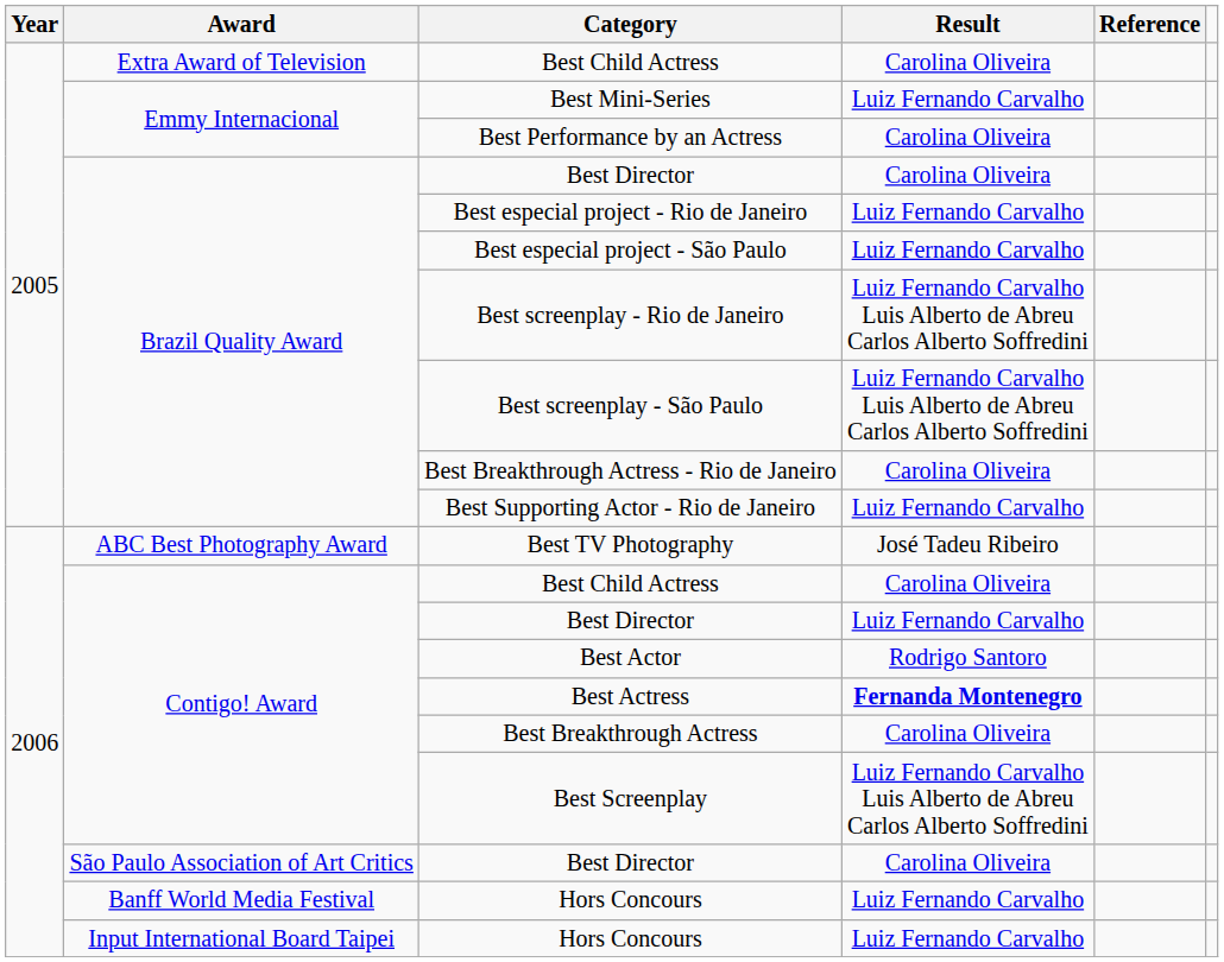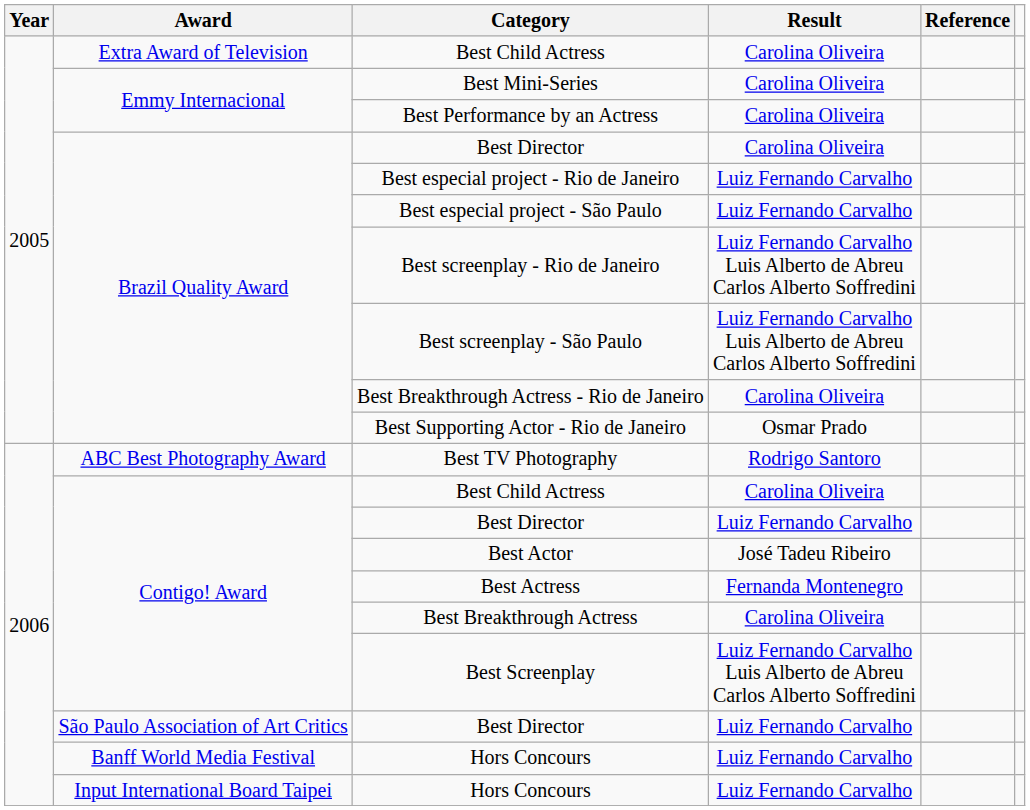 <table class="wikitable" style="text-align:center;">
 <tr>
 <th>Year</th>
 <th>Award</th>
 <th>Category</th>
 <th>Result</th>
 <th>Reference</th>
 </tr>
 <tr>
 <td rowspan=10>2005</td>
 <td><a href='#'>Extra Award of Television</a></td>
 <td>Best Child Actress</td>
 <td><a href='#'>Carolina Oliveira</a></td>
 <td></td>
 <td></td>
 </tr>
 <tr>
 <td rowspan=2><a href='#'>Emmy Internacional</a></td>
 <td>Best Mini-Series</td>
-<td><a href='#'>Luiz Fernando Carvalho</a></td>
+<td><a href='#'>Carolina Oliveira</a></td>
 <td></td>
 <td></td>
 </tr>
 <tr>
 <td>Best Performance by an Actress</td>
 <td><a href='#'>Carolina Oliveira</a></td>
 <td></td>
 <td></td>
 </tr>
 <tr>
 <td rowspan=7><a href='#'>Brazil Quality Award</a></td>
 <td>Best Director</td>
 <td><a href='#'>Carolina Oliveira</a></td>
 <td></td>
 <td></td>
 </tr>
 <tr>
 <td>Best especial project - Rio de Janeiro</td>
 <td><a href='#'>Luiz Fernando Carvalho</a></td>
 <td></td>
 <td></td>
 </tr>
 <tr>
 <td>Best especial project - São Paulo</td>
 <td><a href='#'>Luiz Fernando Carvalho</a></td>
 <td></td>
 <td></td>
 </tr>
 <tr>
 <td>Best screenplay - Rio de Janeiro</td>
 <td><a href='#'>Luiz Fernando Carvalho</a><br>Luis Alberto de Abreu<br>Carlos Alberto Soffredini</td>
 <td></td>
 <td></td>
 </tr>
 <tr>
 <td>Best screenplay - São Paulo</td>
 <td><a href='#'>Luiz Fernando Carvalho</a><br>Luis Alberto de Abreu<br>Carlos Alberto Soffredini</td>
 <td></td>
 <td></td>
 </tr>
 <tr>
 <td>Best Breakthrough Actress - Rio de Janeiro</td>
 <td><a href='#'>Carolina Oliveira</a></td>
 <td></td>
 <td></td>
 </tr>
 <tr>
 <td>Best Supporting Actor - Rio de Janeiro</td>
-<td><a href='#'>Luiz Fernando Carvalho</a></td>
+<td>Osmar Prado</td>
 <td></td>
 <td></td>
 </tr>
 <tr>
 <td rowspan=10>2006</td>
 <td><a href='#'>ABC Best Photography Award</a></td>
 <td>Best TV Photography</td>
-<td>José Tadeu Ribeiro</td>
+<td><a href='#'>Rodrigo Santoro</a></td>
 <td></td>
 <td></td>
 </tr>
 <tr>
 <td rowspan=6><a href='#'>Contigo! Award</a></td>
 <td>Best Child Actress</td>
 <td><a href='#'>Carolina Oliveira</a></td>
 <td></td>
 <td></td>
 </tr>
 <tr>
 <td>Best Director</td>
 <td><a href='#'>Luiz Fernando Carvalho</a></td>
 <td></td>
 <td></td>
 </tr>
 <tr>
 <td>Best Actor</td>
-<td><a href='#'>Rodrigo Santoro</a></td>
+<td>José Tadeu Ribeiro</td>
 <td></td>
 <td></td>
 </tr>
 <tr>
 <td>Best Actress</td>
-<td><strong><a href='#'>Fernanda Montenegro</a></strong></td>
+<td><a href='#'>Fernanda Montenegro</a></td>
 <td></td>
 <td></td>
 </tr>
 <tr>
 <td>Best Breakthrough Actress</td>
 <td><a href='#'>Carolina Oliveira</a></td>
 <td></td>
 <td></td>
 </tr>
 <tr>
 <td>Best Screenplay</td>
 <td><a href='#'>Luiz Fernando Carvalho</a><br>Luis Alberto de Abreu<br>Carlos Alberto Soffredini</td>
 <td></td>
 <td></td>
 </tr>
 <tr>
 <td><a href='#'>São Paulo Association of Art Critics</a></td>
 <td>Best Director</td>
-<td><a href='#'>Carolina Oliveira</a></td>
+<td><a href='#'>Luiz Fernando Carvalho</a></td>
 <td></td>
 <td></td>
 </tr>
 <tr>
 <td><a href='#'>Banff World Media Festival</a></td>
 <td>Hors Concours</td>
 <td><a href='#'>Luiz Fernando Carvalho</a></td>
 <td></td>
 <td></td>
 </tr>
 <tr>
 <td><a href='#'>Input International Board Taipei</a></td>
 <td>Hors Concours</td>
 <td><a href='#'>Luiz Fernando Carvalho</a></td>
 <td></td>
 <td></td>
 </tr>
 <tr>
 </tr>
 </table>
